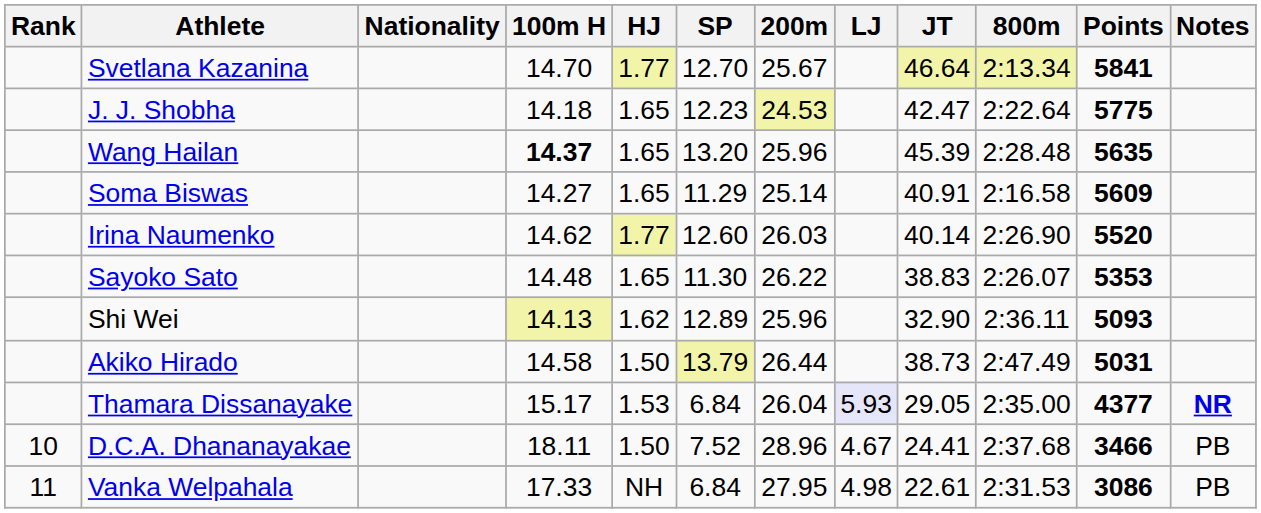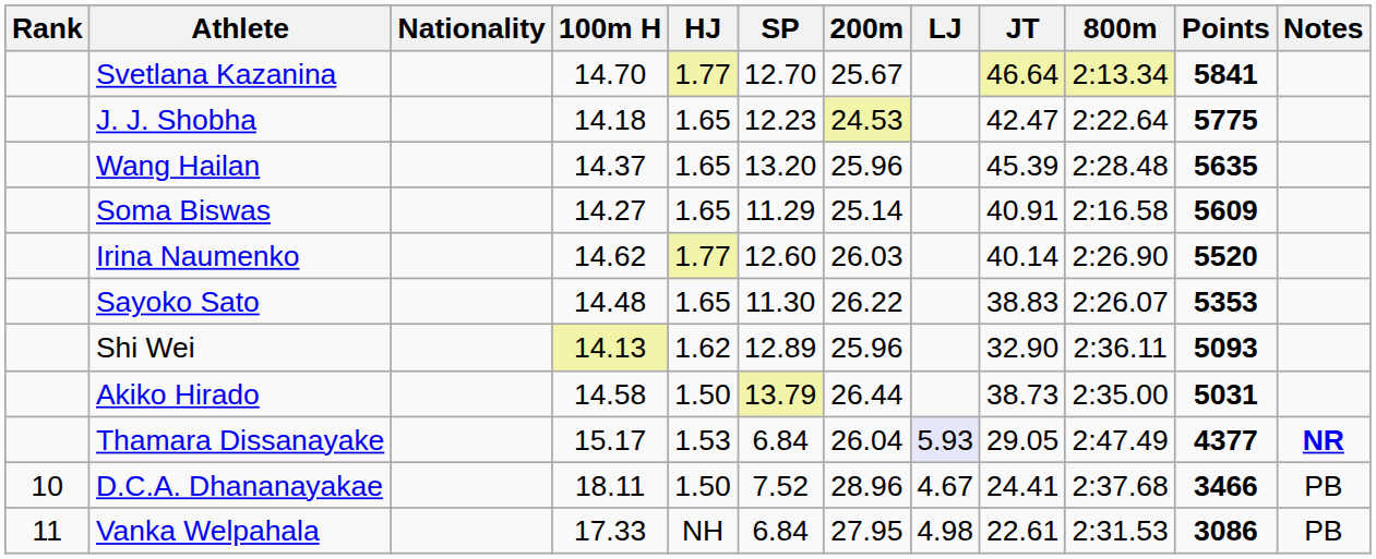 <table class="wikitable sortable" style=" text-align:center; font-size:95%;">
 <tr>
 <th>Rank</th>
 <th>Athlete</th>
 <th>Nationality</th>
 <th>100m H</th>
 <th>HJ</th>
 <th>SP</th>
 <th>200m</th>
 <th>LJ</th>
 <th>JT</th>
 <th>800m</th>
 <th>Points</th>
 <th>Notes</th>
 </tr>
 <tr>
 <td></td>
 <td align=left><a href='#'>Svetlana Kazanina</a></td>
 <td align=left></td>
 <td>14.70</td>
 <td bgcolor=#F2F5A9>1.77</td>
 <td>12.70</td>
 <td>25.67</td>
 <td></td>
 <td bgcolor=#F2F5A9>46.64</td>
 <td bgcolor=#F2F5A9>2:13.34</td>
 <td><strong>5841</strong></td>
 <td></td>
 </tr>
 <tr>
 <td></td>
 <td align=left><a href='#'>J. J. Shobha</a></td>
 <td align=left></td>
 <td>14.18</td>
 <td>1.65</td>
 <td>12.23</td>
 <td bgcolor=#F2F5A9>24.53</td>
 <td></td>
 <td>42.47</td>
 <td>2:22.64</td>
 <td><strong>5775</strong></td>
 <td></td>
 </tr>
 <tr>
 <td></td>
 <td align=left><a href='#'>Wang Hailan</a></td>
 <td align=left></td>
-<td><strong>14.37</strong></td>
+<td>14.37</td>
 <td>1.65</td>
 <td>13.20</td>
 <td>25.96</td>
 <td></td>
 <td>45.39</td>
 <td>2:28.48</td>
 <td><strong>5635</strong></td>
 <td></td>
 </tr>
 <tr>
 <td></td>
 <td align=left><a href='#'>Soma Biswas</a></td>
 <td align=left></td>
 <td>14.27</td>
 <td>1.65</td>
 <td>11.29</td>
 <td>25.14</td>
 <td></td>
 <td>40.91</td>
 <td>2:16.58</td>
 <td><strong>5609</strong></td>
 <td></td>
 </tr>
 <tr>
 <td></td>
 <td align=left><a href='#'>Irina Naumenko</a></td>
 <td align=left></td>
 <td>14.62</td>
 <td bgcolor=#F2F5A9>1.77</td>
 <td>12.60</td>
 <td>26.03</td>
 <td></td>
 <td>40.14</td>
 <td>2:26.90</td>
 <td><strong>5520</strong></td>
 <td></td>
 </tr>
 <tr>
 <td></td>
 <td align=left><a href='#'>Sayoko Sato</a></td>
 <td align=left></td>
 <td>14.48</td>
 <td>1.65</td>
 <td>11.30</td>
 <td>26.22</td>
 <td></td>
 <td>38.83</td>
 <td>2:26.07</td>
 <td><strong>5353</strong></td>
 <td></td>
 </tr>
 <tr>
 <td></td>
 <td align=left>Shi Wei</td>
 <td align=left></td>
 <td bgcolor=#F2F5A9>14.13</td>
 <td>1.62</td>
 <td>12.89</td>
 <td>25.96</td>
 <td></td>
 <td>32.90</td>
 <td>2:36.11</td>
 <td><strong>5093</strong></td>
 <td></td>
 </tr>
 <tr>
 <td></td>
 <td align=left><a href='#'>Akiko Hirado</a></td>
 <td align=left></td>
 <td>14.58</td>
 <td>1.50</td>
 <td bgcolor=#F2F5A9>13.79</td>
 <td>26.44</td>
 <td></td>
 <td>38.73</td>
-<td>2:47.49</td>
+<td>2:35.00</td>
 <td><strong>5031</strong></td>
 <td></td>
 </tr>
 <tr>
 <td></td>
 <td align=left><a href='#'>Thamara Dissanayake</a></td>
 <td align=left></td>
 <td>15.17</td>
 <td>1.53</td>
 <td>6.84</td>
 <td>26.04</td>
 <td style="background: lavender;">5.93</td>
 <td>29.05</td>
-<td>2:35.00</td>
+<td>2:47.49</td>
 <td><strong>4377</strong></td>
 <td><strong><a href='#'>NR</a></strong></td>
 </tr>
 <tr>
 <td>10</td>
 <td align=left><a href='#'>D.C.A. Dhananayakae</a></td>
 <td align=left></td>
 <td>18.11</td>
 <td>1.50</td>
 <td>7.52</td>
 <td>28.96</td>
 <td>4.67</td>
 <td>24.41</td>
 <td>2:37.68</td>
 <td><strong>3466</strong></td>
 <td>PB</td>
 </tr>
 <tr>
 <td>11</td>
 <td align=left><a href='#'>Vanka Welpahala</a></td>
 <td align=left></td>
 <td>17.33</td>
 <td>NH</td>
 <td>6.84</td>
 <td>27.95</td>
 <td>4.98</td>
 <td>22.61</td>
 <td>2:31.53</td>
 <td><strong>3086</strong></td>
 <td>PB</td>
 </tr>
 </table>
